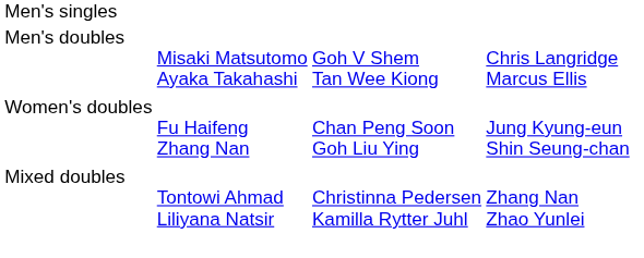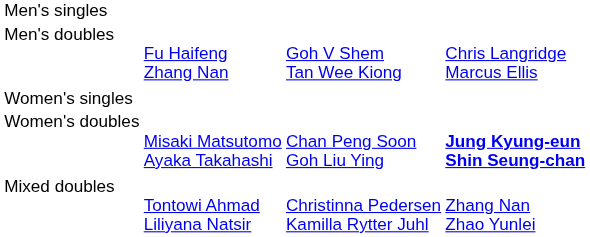 <table>
 <tr valign="top">
 <td>Men's singles<br></td>
 <td></td>
 <td></td>
 <td></td>
 </tr>
 <tr valign="top">
 <td>Men's doubles<br></td>
-<td><br><a href='#'>Misaki Matsutomo</a><br><a href='#'>Ayaka Takahashi</a></td>
+<td><br><a href='#'>Fu Haifeng</a><br><a href='#'>Zhang Nan</a></td>
 <td><br><a href='#'>Goh V Shem</a><br><a href='#'>Tan Wee Kiong</a></td>
 <td><br><a href='#'>Chris Langridge</a><br><a href='#'>Marcus Ellis</a></td>
 </tr>
 <tr bgcolor=#DDDDDD>
 </tr>
 <tr valign="top">
+<td>Women's singles <br></td>
+<td></td>
+<td></td>
+<td></td>
+</tr>
+<tr valign="top">
 <td>Women's doubles <br></td>
-<td><br><a href='#'>Fu Haifeng</a><br><a href='#'>Zhang Nan</a></td>
+<td><br><a href='#'>Misaki Matsutomo</a><br><a href='#'>Ayaka Takahashi</a></td>
 <td><br><a href='#'>Chan Peng Soon</a><br><a href='#'>Goh Liu Ying</a></td>
-<td><br><a href='#'>Jung Kyung-eun</a><br><a href='#'>Shin Seung-chan</a></td>
+<td><strong><br><a href='#'>Jung Kyung-eun</a><br><a href='#'>Shin Seung-chan</a></strong></td>
 </tr>
 <tr bgcolor=#DDDDDD>
 </tr>
 <tr valign="top">
 <td>Mixed doubles <br></td>
 <td><br><a href='#'>Tontowi Ahmad</a><br><a href='#'>Liliyana Natsir</a></td>
 <td><br><a href='#'>Christinna Pedersen</a><br><a href='#'>Kamilla Rytter Juhl</a></td>
 <td><br><a href='#'>Zhang Nan</a><br><a href='#'>Zhao Yunlei</a></td>
 </tr>
 </table>
